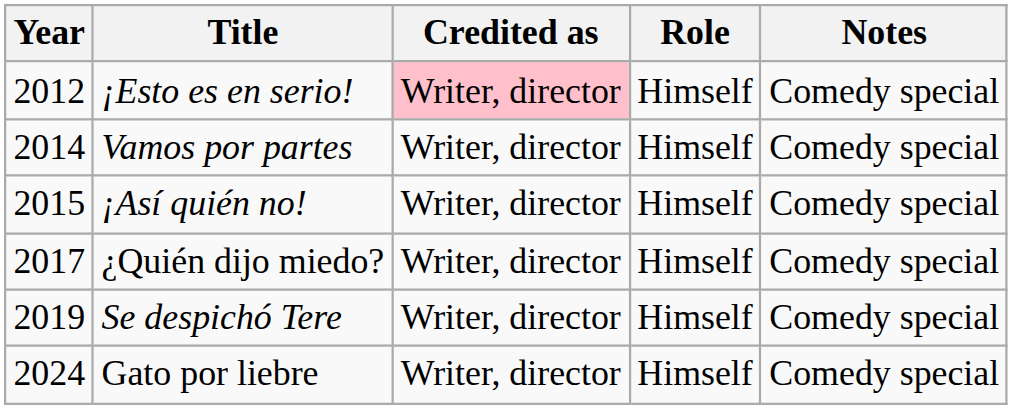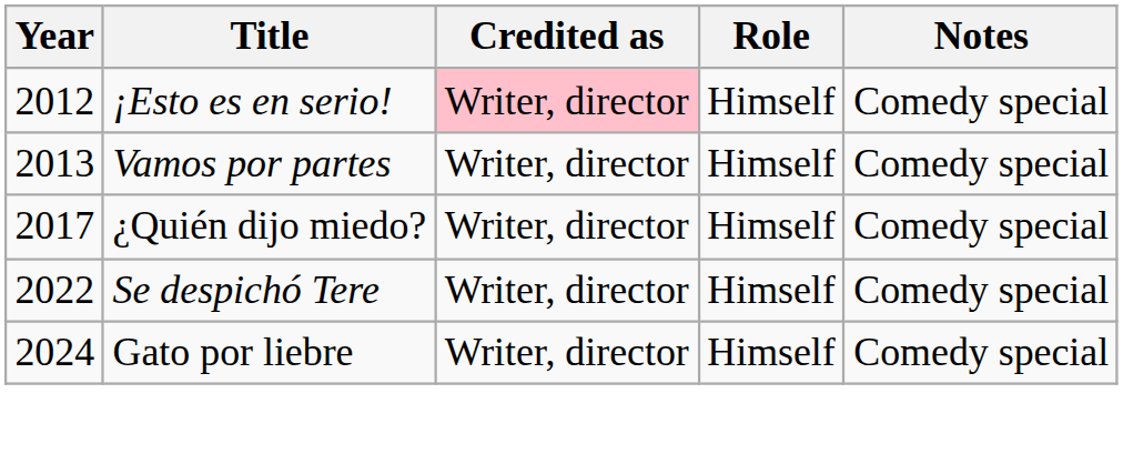 <table class="wikitable">
 <tr>
 <th>Year</th>
 <th>Title</th>
 <th>Credited as</th>
 <th>Role</th>
 <th>Notes</th>
 </tr>
 <tr>
 <td style="text-align:center;">2012</td>
 <td style="text-align:left;"><em>¡Esto es en serio!</em></td>
 <td style="background: pink; text-align:left;">Writer, director</td>
 <td style="text-align:left;">Himself</td>
 <td style="text-align:left;">Comedy special</td>
 </tr>
 <tr>
-<td style="text-align:center;">2014</td>
+<td style="text-align:center;">2013</td>
 <td style="text-align:left;"><em>Vamos por partes</em></td>
-<td style="text-align:left;">Writer, director</td>
-<td style="text-align:left;">Himself</td>
-<td style="text-align:left;">Comedy special</td>
-</tr>
-<tr>
-<td style="text-align:center;">2015</td>
-<td style="text-align:left;"><em>¡Así quién no!</em></td>
 <td style="text-align:left;">Writer, director</td>
 <td style="text-align:left;">Himself</td>
 <td style="text-align:left;">Comedy special</td>
 </tr>
 <tr>
 <td>2017</td>
 <td>¿Quién dijo miedo?</td>
 <td>Writer, director</td>
 <td>Himself</td>
 <td>Comedy special</td>
 </tr>
 <tr>
-<td style="text-align:center;">2019</td>
+<td style="text-align:center;">2022</td>
 <td style="text-align:left;"><em>Se despichó Tere</em></td>
 <td style="text-align:left;">Writer, director</td>
 <td style="text-align:left;">Himself</td>
 <td style="text-align:left;">Comedy special</td>
 </tr>
 <tr>
 <td>2024</td>
 <td>Gato por liebre</td>
 <td>Writer, director</td>
 <td>Himself</td>
 <td>Comedy special</td>
 </tr>
 </table>
